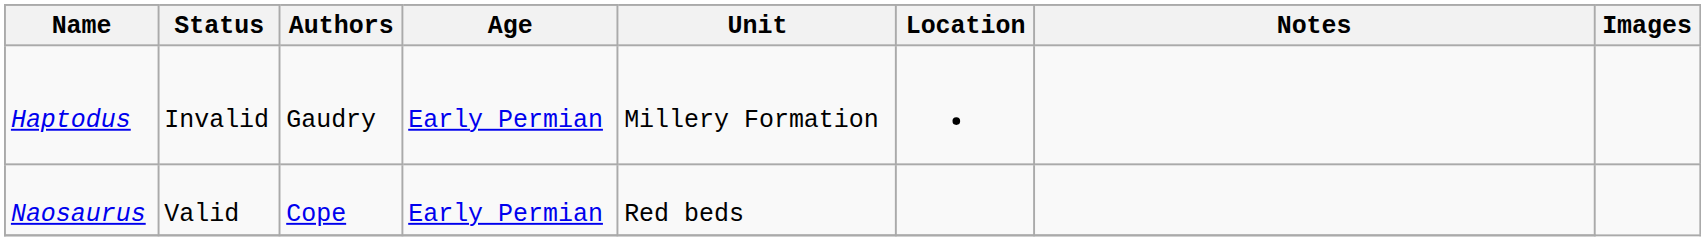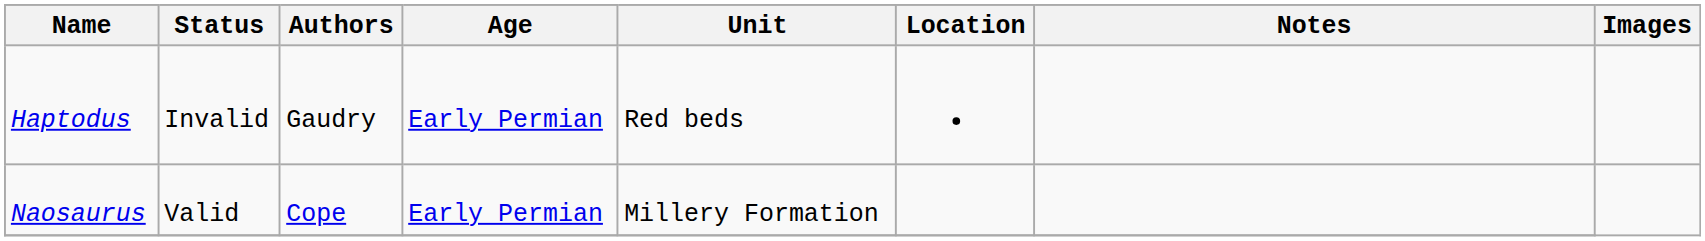 <table class="wikitable sortable" align="center" width="100%">
 <tr>
 <th>Name</th>
 <th>Status</th>
 <th>Authors</th>
 <th>Age</th>
 <th>Unit</th>
 <th>Location</th>
 <th width="33%" class="unsortable">Notes</th>
 <th class="unsortable">Images</th>
 </tr>
 <tr>
 <td><br><em><a href='#'>Haptodus</a></em></td>
 <td><br>Invalid</td>
 <td><br>Gaudry</td>
 <td><br><a href='#'>Early Permian</a></td>
-<td><br>Millery Formation</td>
+<td><br>Red beds</td>
 <td><br><ul><li></li></ul></td>
 <td></td>
 </tr>
 <tr>
 <td><br><em><a href='#'>Naosaurus</a></em></td>
 <td><br>Valid</td>
 <td><br><a href='#'>Cope</a></td>
 <td><br><a href='#'>Early Permian</a></td>
-<td><br>Red beds</td>
+<td><br>Millery Formation</td>
 <td><br></td>
 <td><br></td>
 <td rowspan="99"><br></td>
 </tr>
 <tr>
 </tr>
 </table>
